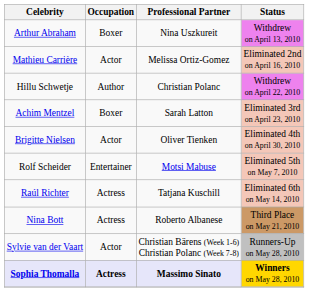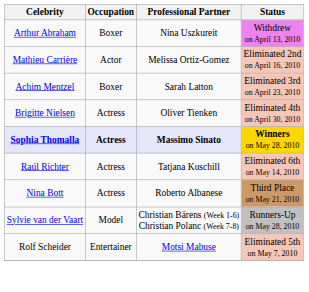 <table class="wikitable" style="text-align: center; white-space:nowrap; margin:auto; font-size:95%;">
 <tr>
 <th>Celebrity</th>
 <th>Occupation</th>
 <th>Professional Partner</th>
 <th>Status</th>
 </tr>
 <tr>
 <td><a href='#'>Arthur Abraham</a></td>
 <td>Boxer</td>
 <td>Nina Uszkureit</td>
 <td bgcolor="violet" style="text-align:center;">Withdrew<br><small>on April 13, 2010</small></td>
 </tr>
 <tr>
 <td><a href='#'>Mathieu Carrière</a></td>
 <td>Actor</td>
 <td>Melissa Ortiz-Gomez</td>
 <td style="background:#f4c7b8;">Eliminated 2nd<br><small>on April 16, 2010</small></td>
 </tr>
 <tr>
-<td>Hillu Schwetje</td>
-<td>Author</td>
-<td>Christian Polanc</td>
-<td bgcolor="violet" style="text-align:center;">Withdrew<br><small>on April 22, 2010</small></td>
-</tr>
-<tr>
 <td><a href='#'>Achim Mentzel</a></td>
 <td>Boxer</td>
 <td>Sarah Latton</td>
 <td style="background:#f4c7b8;">Eliminated 3rd<br><small>on April 23, 2010</small></td>
 </tr>
 <tr>
 <td><a href='#'>Brigitte Nielsen</a></td>
-<td>Actor</td>
+<td>Actress</td>
 <td>Oliver Tienken</td>
 <td style="background:#f4c7b8;">Eliminated 4th<br><small>on April 30, 2010</small></td>
 </tr>
 <tr>
-<td>Rolf Scheider</td>
-<td>Entertainer</td>
-<td><a href='#'>Motsi Mabuse</a></td>
-<td style="background:#f4c7b8;">Eliminated 5th<br><small>on May 7, 2010</small></td>
+<td style="background:lavender;"><strong><a href='#'>Sophia Thomalla</a></strong></td>
+<td style="background:lavender;"><strong>Actress</strong></td>
+<td style="background:lavender;"><strong>Massimo Sinato</strong></td>
+<td style="background:gold;"><strong>Winners</strong> <br><small>on May 28, 2010</small></td>
 </tr>
 <tr>
 <td><a href='#'>Raúl Richter</a></td>
 <td>Actress</td>
 <td>Tatjana Kuschill</td>
 <td style="background:#f4c7b8;">Eliminated 6th<br><small>on May 14, 2010</small></td>
 </tr>
 <tr>
 <td><a href='#'>Nina Bott</a></td>
 <td>Actress</td>
 <td>Roberto Albanese</td>
 <td style="background:#cc9966;">Third Place <br><small>on May 21, 2010</small></td>
 </tr>
 <tr>
 <td><a href='#'>Sylvie van der Vaart</a></td>
-<td>Actor</td>
+<td>Model</td>
 <td>Christian Bärens <small>(Week 1-6)</small> <br> Christian Polanc <small>(Week 7-8)</small></td>
 <td style="background:silver;">Runners-Up <br><small>on May 28, 2010</small></td>
 </tr>
 <tr>
-<td style="background:lavender;"><strong><a href='#'>Sophia Thomalla</a></strong></td>
-<td style="background:lavender;"><strong>Actress</strong></td>
-<td style="background:lavender;"><strong>Massimo Sinato</strong></td>
-<td style="background:gold;"><strong>Winners</strong> <br><small>on May 28, 2010</small></td>
+<td>Rolf Scheider</td>
+<td>Entertainer</td>
+<td><a href='#'>Motsi Mabuse</a></td>
+<td style="background:#f4c7b8;">Eliminated 5th<br><small>on May 7, 2010</small></td>
 </tr>
 <tr>
 </tr>
 </table>
